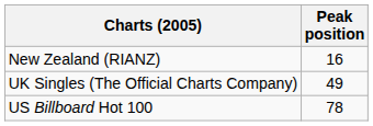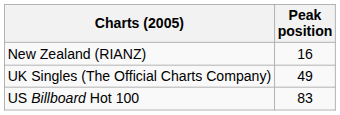 <table class="wikitable">
 <tr>
 <th>Charts (2005)</th>
 <th>Peak<br>position</th>
 </tr>
 <tr>
 <td>New Zealand (RIANZ)</td>
 <td style="text-align:center;">16</td>
 </tr>
 <tr>
 <td>UK Singles (The Official Charts Company)</td>
 <td style="text-align:center;">49</td>
 </tr>
 <tr>
 <td>US <em>Billboard</em> Hot 100</td>
-<td style="text-align:center;">78</td>
+<td style="text-align:center;">83</td>
 </tr>
 </table>
